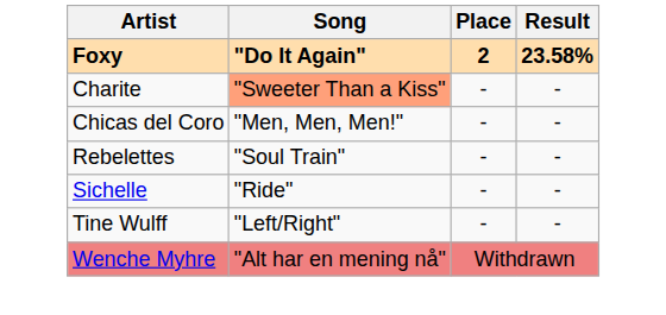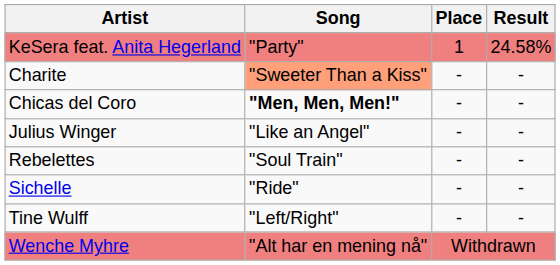 <table class="sortable wikitable" style="margin: 1em auto 1em auto; text-align:center">
 <tr>
 <th>Artist</th>
 <th>Song</th>
 <th>Place</th>
 <th>Result</th>
 </tr>
-<tr style="font-weight:bold; background:navajowhite;">
-<td style="text-align:left;">Foxy</td>
-<td style="text-align:left;">"Do It Again"</td>
-<td>2</td>
-<td>23.58%</td>
+<tr bgcolor="#F08080">
+<td style="text-align:left;">KeSera feat. <a href='#'>Anita Hegerland</a></td>
+<td style="text-align:left;">"Party"</td>
+<td>1</td>
+<td>24.58%</td>
 </tr>
 <tr>
 <td style="text-align:left;">Charite</td>
 <td style="background: lightsalmon; text-align:left;">"Sweeter Than a Kiss"</td>
 <td>-</td>
 <td>-</td>
 </tr>
 <tr>
 <td style="text-align:left;">Chicas del Coro</td>
-<td style="text-align:left;">"Men, Men, Men!"</td>
+<td style="text-align:left;"><strong>"Men, Men, Men!"</strong></td>
+<td>-</td>
+<td>-</td>
+</tr>
+<tr>
+<td style="text-align:left;">Julius Winger</td>
+<td style="text-align:left;">"Like an Angel"</td>
 <td>-</td>
 <td>-</td>
 </tr>
 <tr>
 <td style="text-align:left;">Rebelettes</td>
 <td style="text-align:left;">"Soul Train"</td>
 <td>-</td>
 <td>-</td>
 </tr>
 <tr>
 <td style="text-align:left;"><a href='#'>Sichelle</a></td>
 <td style="text-align:left;">"Ride"</td>
 <td>-</td>
 <td>-</td>
 </tr>
 <tr>
 <td style="text-align:left;">Tine Wulff</td>
 <td style="text-align:left;">"Left/Right"</td>
 <td>-</td>
 <td>-</td>
 </tr>
 <tr bgcolor="#F08080">
 <td style="text-align:left;"><a href='#'>Wenche Myhre</a></td>
 <td style="text-align:left;">"Alt har en mening nå"</td>
 <td colspan="2">Withdrawn</td>
 </tr>
 </table>
